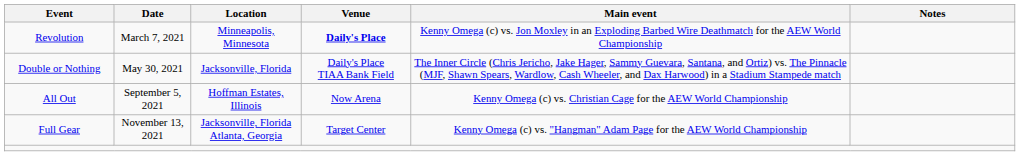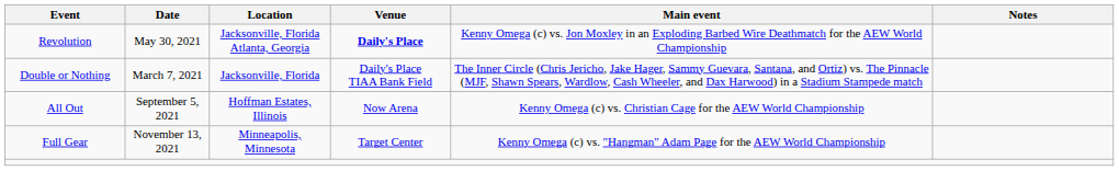 <table class="sortable wikitable succession-box" style="font-size:85%; text-align:center; width: 100%">
 <tr>
 <th scope="col" width="10%">Event</th>
 <th scope="col" width="7%">Date</th>
 <th scope="col" width="10%">Location</th>
 <th scope="col" width="10%">Venue</th>
 <th scope="col" width="40%">Main event</th>
 <th scope="col" width="15%">Notes</th>
 </tr>
 <tr>
 <td><a href='#'>Revolution</a></td>
-<td>March 7, 2021</td>
-<td><a href='#'>Minneapolis, Minnesota</a></td>
+<td>May 30, 2021</td>
+<td><a href='#'>Jacksonville, Florida</a><br><a href='#'>Atlanta, Georgia</a></td>
 <td><strong><a href='#'>Daily's Place</a></strong></td>
 <td><a href='#'>Kenny Omega</a> (c) vs. <a href='#'>Jon Moxley</a> in an <a href='#'>Exploding Barbed Wire Deathmatch</a> for the <a href='#'>AEW World Championship</a></td>
 <td></td>
 </tr>
 <tr>
 <td><a href='#'>Double or Nothing</a></td>
-<td>May 30, 2021</td>
+<td>March 7, 2021</td>
 <td><a href='#'>Jacksonville, Florida</a></td>
 <td><a href='#'>Daily's Place</a><br><a href='#'>TIAA Bank Field</a></td>
 <td><a href='#'>The Inner Circle</a> (<a href='#'>Chris Jericho</a>, <a href='#'>Jake Hager</a>, <a href='#'>Sammy Guevara</a>, <a href='#'>Santana</a>, and <a href='#'>Ortiz</a>) vs. <a href='#'>The Pinnacle</a> (<a href='#'>MJF</a>, <a href='#'>Shawn Spears</a>, <a href='#'>Wardlow</a>, <a href='#'>Cash Wheeler</a>, and <a href='#'>Dax Harwood</a>) in a <a href='#'>Stadium Stampede match</a><br></td>
 <td></td>
 </tr>
 <tr>
 <td><a href='#'>All Out</a></td>
 <td>September 5, 2021</td>
 <td><a href='#'>Hoffman Estates, Illinois</a></td>
 <td><a href='#'>Now Arena</a></td>
 <td><a href='#'>Kenny Omega</a> (c) vs. <a href='#'>Christian Cage</a> for the <a href='#'>AEW World Championship</a></td>
 <td></td>
 </tr>
 <tr>
 <td><a href='#'>Full Gear</a></td>
 <td>November 13, 2021</td>
-<td><a href='#'>Jacksonville, Florida</a><br><a href='#'>Atlanta, Georgia</a></td>
+<td><a href='#'>Minneapolis, Minnesota</a></td>
 <td><a href='#'>Target Center</a></td>
 <td><a href='#'>Kenny Omega</a> (c) vs. <a href='#'>"Hangman" Adam Page</a> for the <a href='#'>AEW World Championship</a></td>
 <td></td>
 </tr>
 <tr>
 <td colspan=6></td>
 </tr>
 </table>
